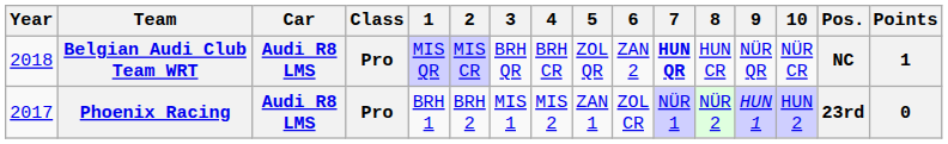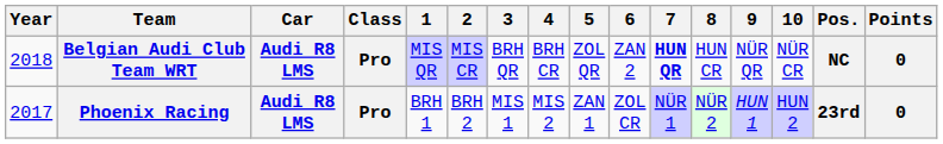 <table class="wikitable" border="1" style="text-align:center; font-size:90%;">
 <tr>
 <th>Year</th>
 <th>Team</th>
 <th>Car</th>
 <th>Class</th>
 <th>1</th>
 <th>2</th>
 <th>3</th>
 <th>4</th>
 <th>5</th>
 <th>6</th>
 <th>7</th>
 <th>8</th>
 <th>9</th>
 <th>10</th>
 <th>Pos.</th>
 <th>Points</th>
 </tr>
 <tr>
 <td><a href='#'>2018</a></td>
 <th><a href='#'>Belgian Audi Club Team WRT</a></th>
 <th><a href='#'>Audi R8 LMS</a></th>
 <th>Pro</th>
 <td style="background:#CFCFFF;"><a href='#'>MIS<br>QR</a><br></td>
 <td style="background:#CFCFFF;"><a href='#'>MIS<br>CR</a><br></td>
 <td><a href='#'>BRH<br>QR</a></td>
 <td><a href='#'>BRH<br>CR</a></td>
 <td><a href='#'>ZOL<br>QR</a></td>
 <td><a href='#'>ZAN<br>2</a></td>
 <td><strong><a href='#'>HUN<br>QR</a></strong></td>
 <td><a href='#'>HUN<br>CR</a></td>
 <td><a href='#'>NÜR<br>QR</a></td>
 <td><a href='#'>NÜR<br>CR</a></td>
 <th>NC</th>
-<th>1</th>
+<th>0</th>
 </tr>
 <tr>
 <td><a href='#'>2017</a></td>
 <th><a href='#'>Phoenix Racing</a></th>
 <th><a href='#'>Audi R8 LMS</a></th>
 <th>Pro</th>
 <td><a href='#'>BRH<br>1</a></td>
 <td><a href='#'>BRH<br>2</a></td>
 <td><a href='#'>MIS<br>1</a></td>
 <td><a href='#'>MIS<br>2</a></td>
 <td><a href='#'>ZAN<br>1</a></td>
 <td><a href='#'>ZOL<br>CR</a></td>
 <td style="background:#CFCFFF;"><a href='#'>NÜR<br>1</a><br></td>
 <td style="background:#DFFFDF;"><a href='#'>NÜR<br>2</a><br></td>
 <td style="background:#CFCFFF;"><em><a href='#'>HUN<br>1</a></em><br></td>
 <td style="background:#CFCFFF;"><a href='#'>HUN<br>2</a><br></td>
 <th>23rd</th>
 <th>0</th>
 </tr>
 </table>
